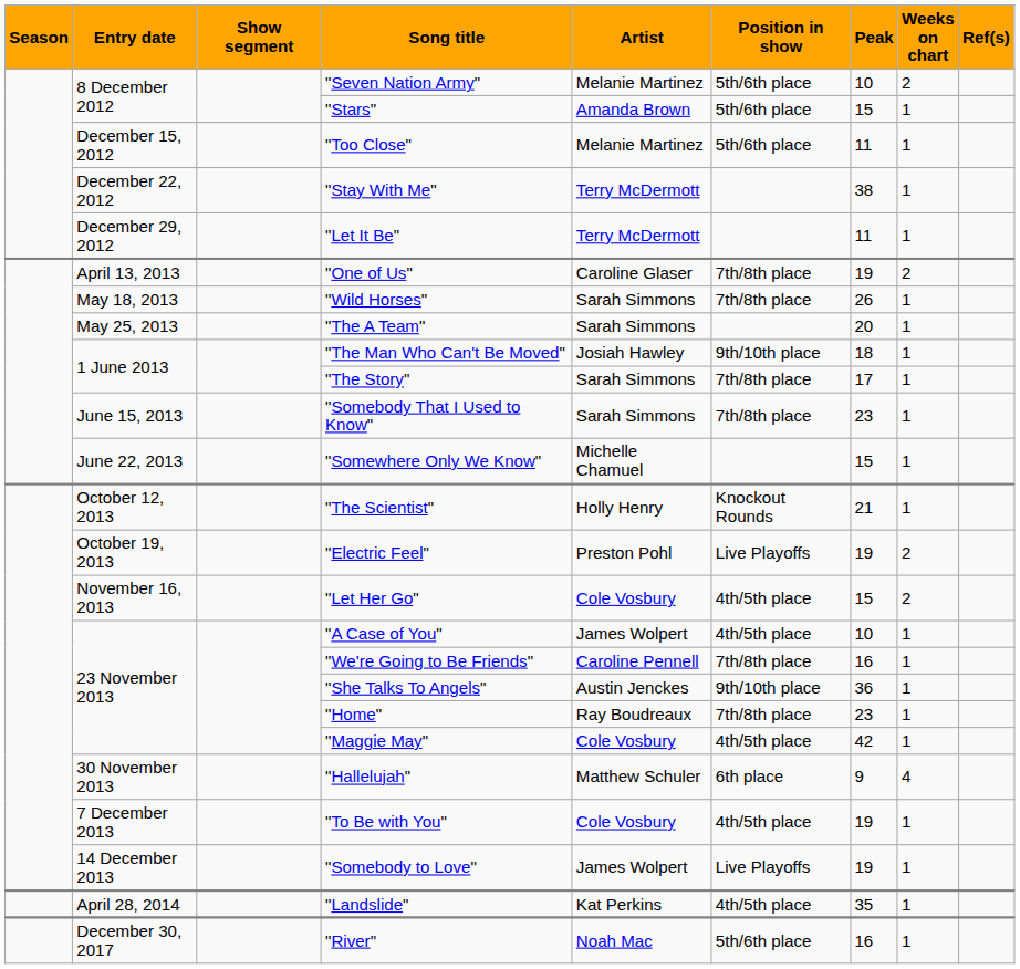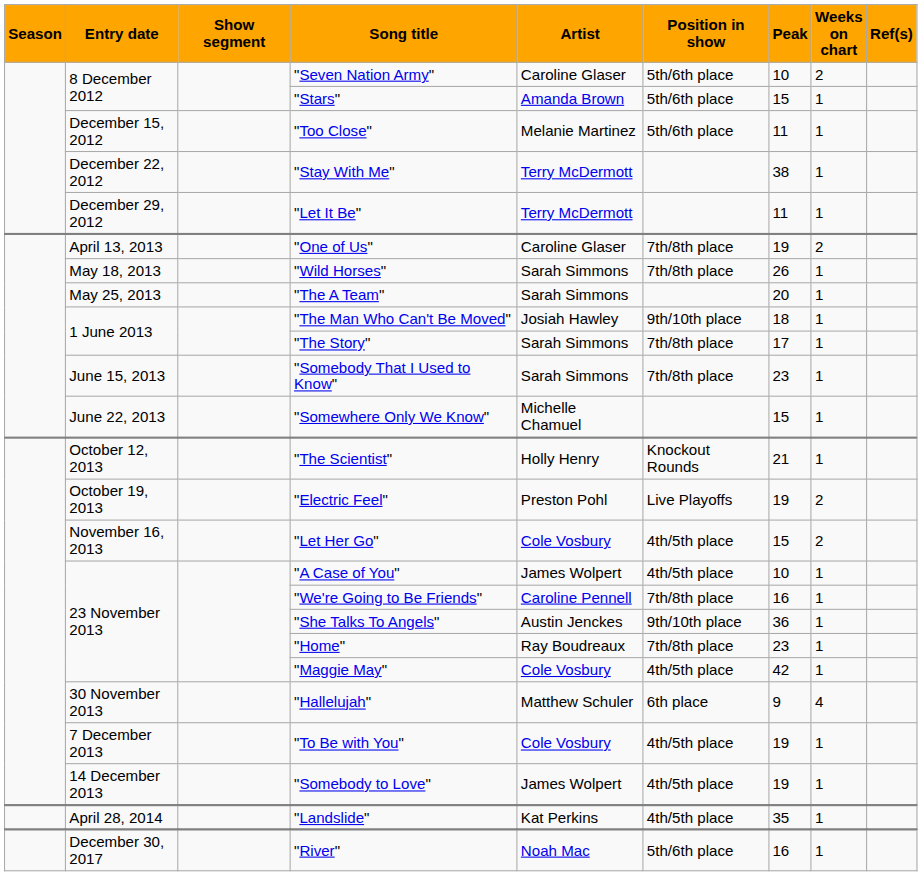 <table class="sortable" border="5" cellpadding="3" cellspacing="0" style="margin: 1em 1em 1em 0; background: #f9f9f9; border: 1px #aaa solid; border-collapse: collapse; font-size: 90%;">
 <tr style="background:orange;">
 <th>Season</th>
 <th width="100">Entry date</th>
 <th width="100">Show segment</th>
 <th>Song title</th>
 <th>Artist</th>
 <th>Position in show</th>
 <th>Peak</th>
 <th>Weeks<br>on<br>chart</th>
 <th class="unsortable">Ref(s)</th>
 </tr>
 <tr>
 <td rowspan=5></td>
 <td rowspan=2>8 December 2012</td>
 <td rowspan=2></td>
 <td>"<a href='#'>Seven Nation Army</a>"</td>
-<td>Melanie Martinez</td>
+<td>Caroline Glaser</td>
 <td>5th/6th place</td>
 <td>10</td>
 <td>2</td>
 <td></td>
 </tr>
 <tr>
 <td>"<a href='#'>Stars</a>"</td>
 <td><a href='#'>Amanda Brown</a></td>
 <td>5th/6th place</td>
 <td>15</td>
 <td>1</td>
 <td></td>
 </tr>
 <tr>
 <td>December 15, 2012</td>
 <td></td>
 <td>"<a href='#'>Too Close</a>"</td>
 <td>Melanie Martinez</td>
 <td>5th/6th place</td>
 <td>11</td>
 <td>1</td>
 <td></td>
 </tr>
 <tr>
 <td>December 22, 2012</td>
 <td></td>
 <td>"<a href='#'>Stay With Me</a>"</td>
 <td><a href='#'>Terry McDermott</a></td>
 <td></td>
 <td>38</td>
 <td>1</td>
 <td></td>
 </tr>
 <tr>
 <td>December 29, 2012</td>
 <td></td>
 <td>"<a href='#'>Let It Be</a>"</td>
 <td><a href='#'>Terry McDermott</a></td>
 <td></td>
 <td>11</td>
 <td>1</td>
 <td></td>
 </tr>
 <tr style="border-top: 2px solid gray;">
 <td rowspan=7></td>
 <td>April 13, 2013</td>
 <td></td>
 <td>"<a href='#'>One of Us</a>"</td>
 <td>Caroline Glaser</td>
 <td>7th/8th place</td>
 <td>19</td>
 <td>2</td>
 <td></td>
 </tr>
 <tr>
 <td>May 18, 2013</td>
 <td></td>
 <td>"<a href='#'>Wild Horses</a>"</td>
 <td>Sarah Simmons</td>
 <td>7th/8th place</td>
 <td>26</td>
 <td>1</td>
 <td></td>
 </tr>
 <tr>
 <td>May 25, 2013</td>
 <td></td>
 <td>"<a href='#'>The A Team</a>"</td>
 <td>Sarah Simmons</td>
 <td></td>
 <td>20</td>
 <td>1</td>
 <td></td>
 </tr>
 <tr>
 <td rowspan=2>1 June 2013</td>
 <td rowspan=2></td>
 <td>"<a href='#'>The Man Who Can't Be Moved</a>"</td>
 <td>Josiah Hawley</td>
 <td>9th/10th place</td>
 <td>18</td>
 <td>1</td>
 <td></td>
 </tr>
 <tr>
 <td>"<a href='#'>The Story</a>"</td>
 <td>Sarah Simmons</td>
 <td>7th/8th place</td>
 <td>17</td>
 <td>1</td>
 <td></td>
 </tr>
 <tr>
 <td>June 15, 2013</td>
 <td></td>
 <td>"<a href='#'>Somebody That I Used to Know</a>"</td>
 <td>Sarah Simmons</td>
 <td>7th/8th place</td>
 <td>23</td>
 <td>1</td>
 <td></td>
 </tr>
 <tr>
 <td>June 22, 2013</td>
 <td></td>
 <td>"<a href='#'>Somewhere Only We Know</a>"</td>
 <td>Michelle Chamuel</td>
 <td></td>
 <td>15</td>
 <td>1</td>
 <td></td>
 </tr>
 <tr style="border-top: 2px solid gray;">
 <td rowspan=11></td>
 <td>October 12, 2013</td>
 <td></td>
 <td>"<a href='#'>The Scientist</a>"</td>
 <td>Holly Henry</td>
 <td>Knockout Rounds</td>
 <td>21</td>
 <td>1</td>
 <td></td>
 </tr>
 <tr>
 <td>October 19, 2013</td>
 <td></td>
 <td>"<a href='#'>Electric Feel</a>"</td>
 <td>Preston Pohl</td>
 <td>Live Playoffs</td>
 <td>19</td>
 <td>2</td>
 <td></td>
 </tr>
 <tr>
 <td>November 16, 2013</td>
 <td></td>
 <td>"<a href='#'>Let Her Go</a>"</td>
 <td><a href='#'>Cole Vosbury</a></td>
 <td>4th/5th place</td>
 <td>15</td>
 <td>2</td>
 <td></td>
 </tr>
 <tr>
 <td rowspan=5>23 November 2013</td>
 <td rowspan=5></td>
 <td>"<a href='#'>A Case of You</a>"</td>
 <td>James Wolpert</td>
 <td>4th/5th place</td>
 <td>10</td>
 <td>1</td>
 <td></td>
 </tr>
 <tr>
 <td>"<a href='#'>We're Going to Be Friends</a>"</td>
 <td><a href='#'>Caroline Pennell</a></td>
 <td>7th/8th place</td>
 <td>16</td>
 <td>1</td>
 <td></td>
 </tr>
 <tr>
 <td>"<a href='#'>She Talks To Angels</a>"</td>
 <td>Austin Jenckes</td>
 <td>9th/10th place</td>
 <td>36</td>
 <td>1</td>
 <td></td>
 </tr>
 <tr>
 <td>"<a href='#'>Home</a>"</td>
 <td>Ray Boudreaux</td>
 <td>7th/8th place</td>
 <td>23</td>
 <td>1</td>
 <td></td>
 </tr>
 <tr>
 <td>"<a href='#'>Maggie May</a>"</td>
 <td><a href='#'>Cole Vosbury</a></td>
 <td>4th/5th place</td>
 <td>42</td>
 <td>1</td>
 <td></td>
 </tr>
 <tr>
 <td rowspan=1>30 November 2013</td>
 <td rowspan=1></td>
 <td>"<a href='#'>Hallelujah</a>"</td>
 <td>Matthew Schuler</td>
 <td>6th place</td>
 <td>9</td>
 <td>4</td>
 <td></td>
 </tr>
 <tr>
 <td rowspan=1>7 December 2013</td>
 <td rowspan=1></td>
 <td>"<a href='#'>To Be with You</a>"</td>
 <td><a href='#'>Cole Vosbury</a></td>
 <td>4th/5th place</td>
 <td>19</td>
 <td>1</td>
 <td></td>
 </tr>
 <tr>
 <td rowspan=1>14 December 2013</td>
 <td rowspan=1></td>
 <td>"<a href='#'>Somebody to Love</a>"</td>
 <td>James Wolpert</td>
-<td>Live Playoffs</td>
+<td>4th/5th place</td>
 <td>19</td>
 <td>1</td>
 <td></td>
 </tr>
 <tr>
 </tr>
 <tr style="border-top: 2px solid gray;">
 <td></td>
 <td>April 28, 2014</td>
 <td></td>
 <td>"<a href='#'>Landslide</a>"</td>
 <td>Kat Perkins</td>
 <td>4th/5th place</td>
 <td>35</td>
 <td>1</td>
 <td></td>
 </tr>
 <tr>
 </tr>
 <tr style="border-top: 2px solid gray;">
 <td></td>
 <td>December 30, 2017</td>
 <td></td>
 <td>"<a href='#'>River</a>"</td>
 <td><a href='#'>Noah Mac</a></td>
 <td>5th/6th place</td>
 <td>16</td>
 <td>1</td>
 <td></td>
 </tr>
 </table>
